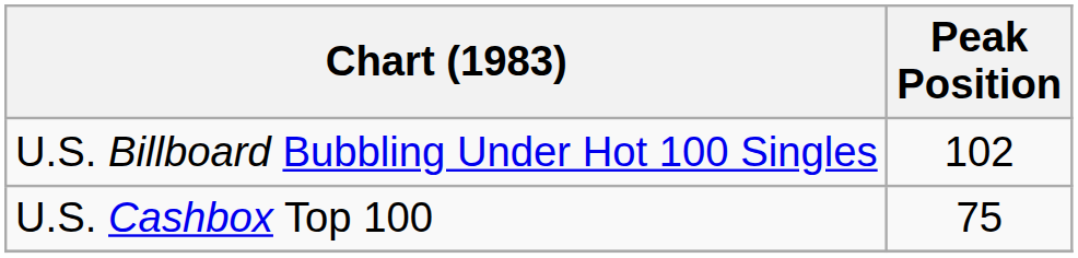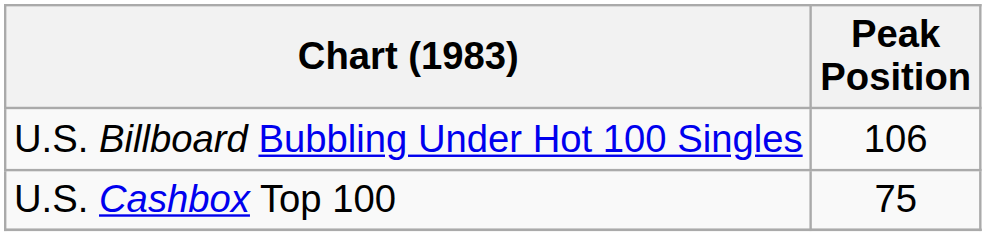 <table class="wikitable">
 <tr>
 <th>Chart (1983)</th>
 <th>Peak<br>Position</th>
 </tr>
 <tr>
 <td align="left">U.S. <em>Billboard</em> <a href='#'>Bubbling Under Hot 100 Singles</a></td>
-<td align="center">102</td>
+<td align="center">106</td>
 </tr>
 <tr>
 <td align="left">U.S. <em><a href='#'>Cashbox</a></em> Top 100</td>
 <td align="center">75</td>
 </tr>
 <tr>
 </tr>
 </table>
